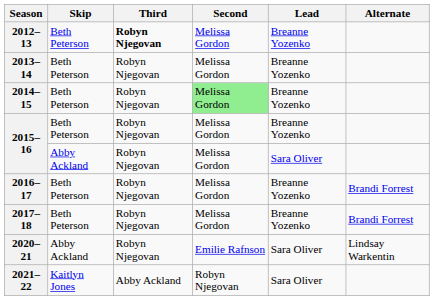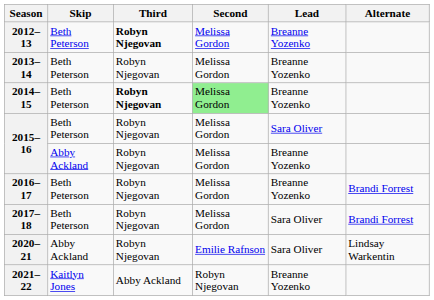 <table class="wikitable">
 <tr>
 <th scope="col">Season</th>
 <th scope="col">Skip</th>
 <th scope="col">Third</th>
 <th scope="col">Second</th>
 <th scope="col">Lead</th>
 <th scope="col">Alternate</th>
 </tr>
 <tr>
 <th scope="row">2012–13</th>
 <td><a href='#'>Beth Peterson</a></td>
 <td><strong>Robyn Njegovan</strong></td>
 <td><a href='#'>Melissa Gordon</a></td>
 <td><a href='#'>Breanne Yozenko</a></td>
 <td></td>
 </tr>
 <tr>
 <th scope="row">2013–14</th>
 <td>Beth Peterson</td>
 <td>Robyn Njegovan</td>
 <td>Melissa Gordon</td>
 <td>Breanne Yozenko</td>
 <td></td>
 </tr>
 <tr>
 <th scope="row">2014–15</th>
 <td>Beth Peterson</td>
-<td>Robyn Njegovan</td>
+<td><strong>Robyn Njegovan</strong></td>
 <td style="background: lightgreen;">Melissa Gordon</td>
 <td>Breanne Yozenko</td>
 <td></td>
 </tr>
 <tr>
 <th scope="row" rowspan=2>2015–16</th>
 <td>Beth Peterson</td>
 <td>Robyn Njegovan</td>
 <td>Melissa Gordon</td>
-<td>Breanne Yozenko</td>
+<td><a href='#'>Sara Oliver</a></td>
 <td></td>
 </tr>
 <tr>
 <td><a href='#'>Abby Ackland</a></td>
 <td>Robyn Njegovan</td>
 <td>Melissa Gordon</td>
-<td><a href='#'>Sara Oliver</a></td>
+<td>Breanne Yozenko</td>
 <td></td>
 </tr>
 <tr>
 <th scope="row">2016–17</th>
 <td>Beth Peterson</td>
 <td>Robyn Njegovan</td>
 <td>Melissa Gordon</td>
 <td>Breanne Yozenko</td>
 <td><a href='#'>Brandi Forrest</a></td>
 </tr>
 <tr>
 <th scope="row">2017–18</th>
 <td>Beth Peterson</td>
 <td>Robyn Njegovan</td>
 <td>Melissa Gordon</td>
-<td>Breanne Yozenko</td>
+<td>Sara Oliver</td>
 <td><a href='#'>Brandi Forrest</a></td>
 </tr>
 <tr>
 <th scope="row">2020–21</th>
 <td>Abby Ackland</td>
 <td>Robyn Njegovan</td>
 <td><a href='#'>Emilie Rafnson</a></td>
 <td>Sara Oliver</td>
 <td>Lindsay Warkentin</td>
 </tr>
 <tr>
 <th scope="row">2021–22</th>
 <td><a href='#'>Kaitlyn Jones</a></td>
 <td>Abby Ackland</td>
 <td>Robyn Njegovan</td>
-<td>Sara Oliver</td>
+<td>Breanne Yozenko</td>
 <td></td>
 </tr>
 </table>
